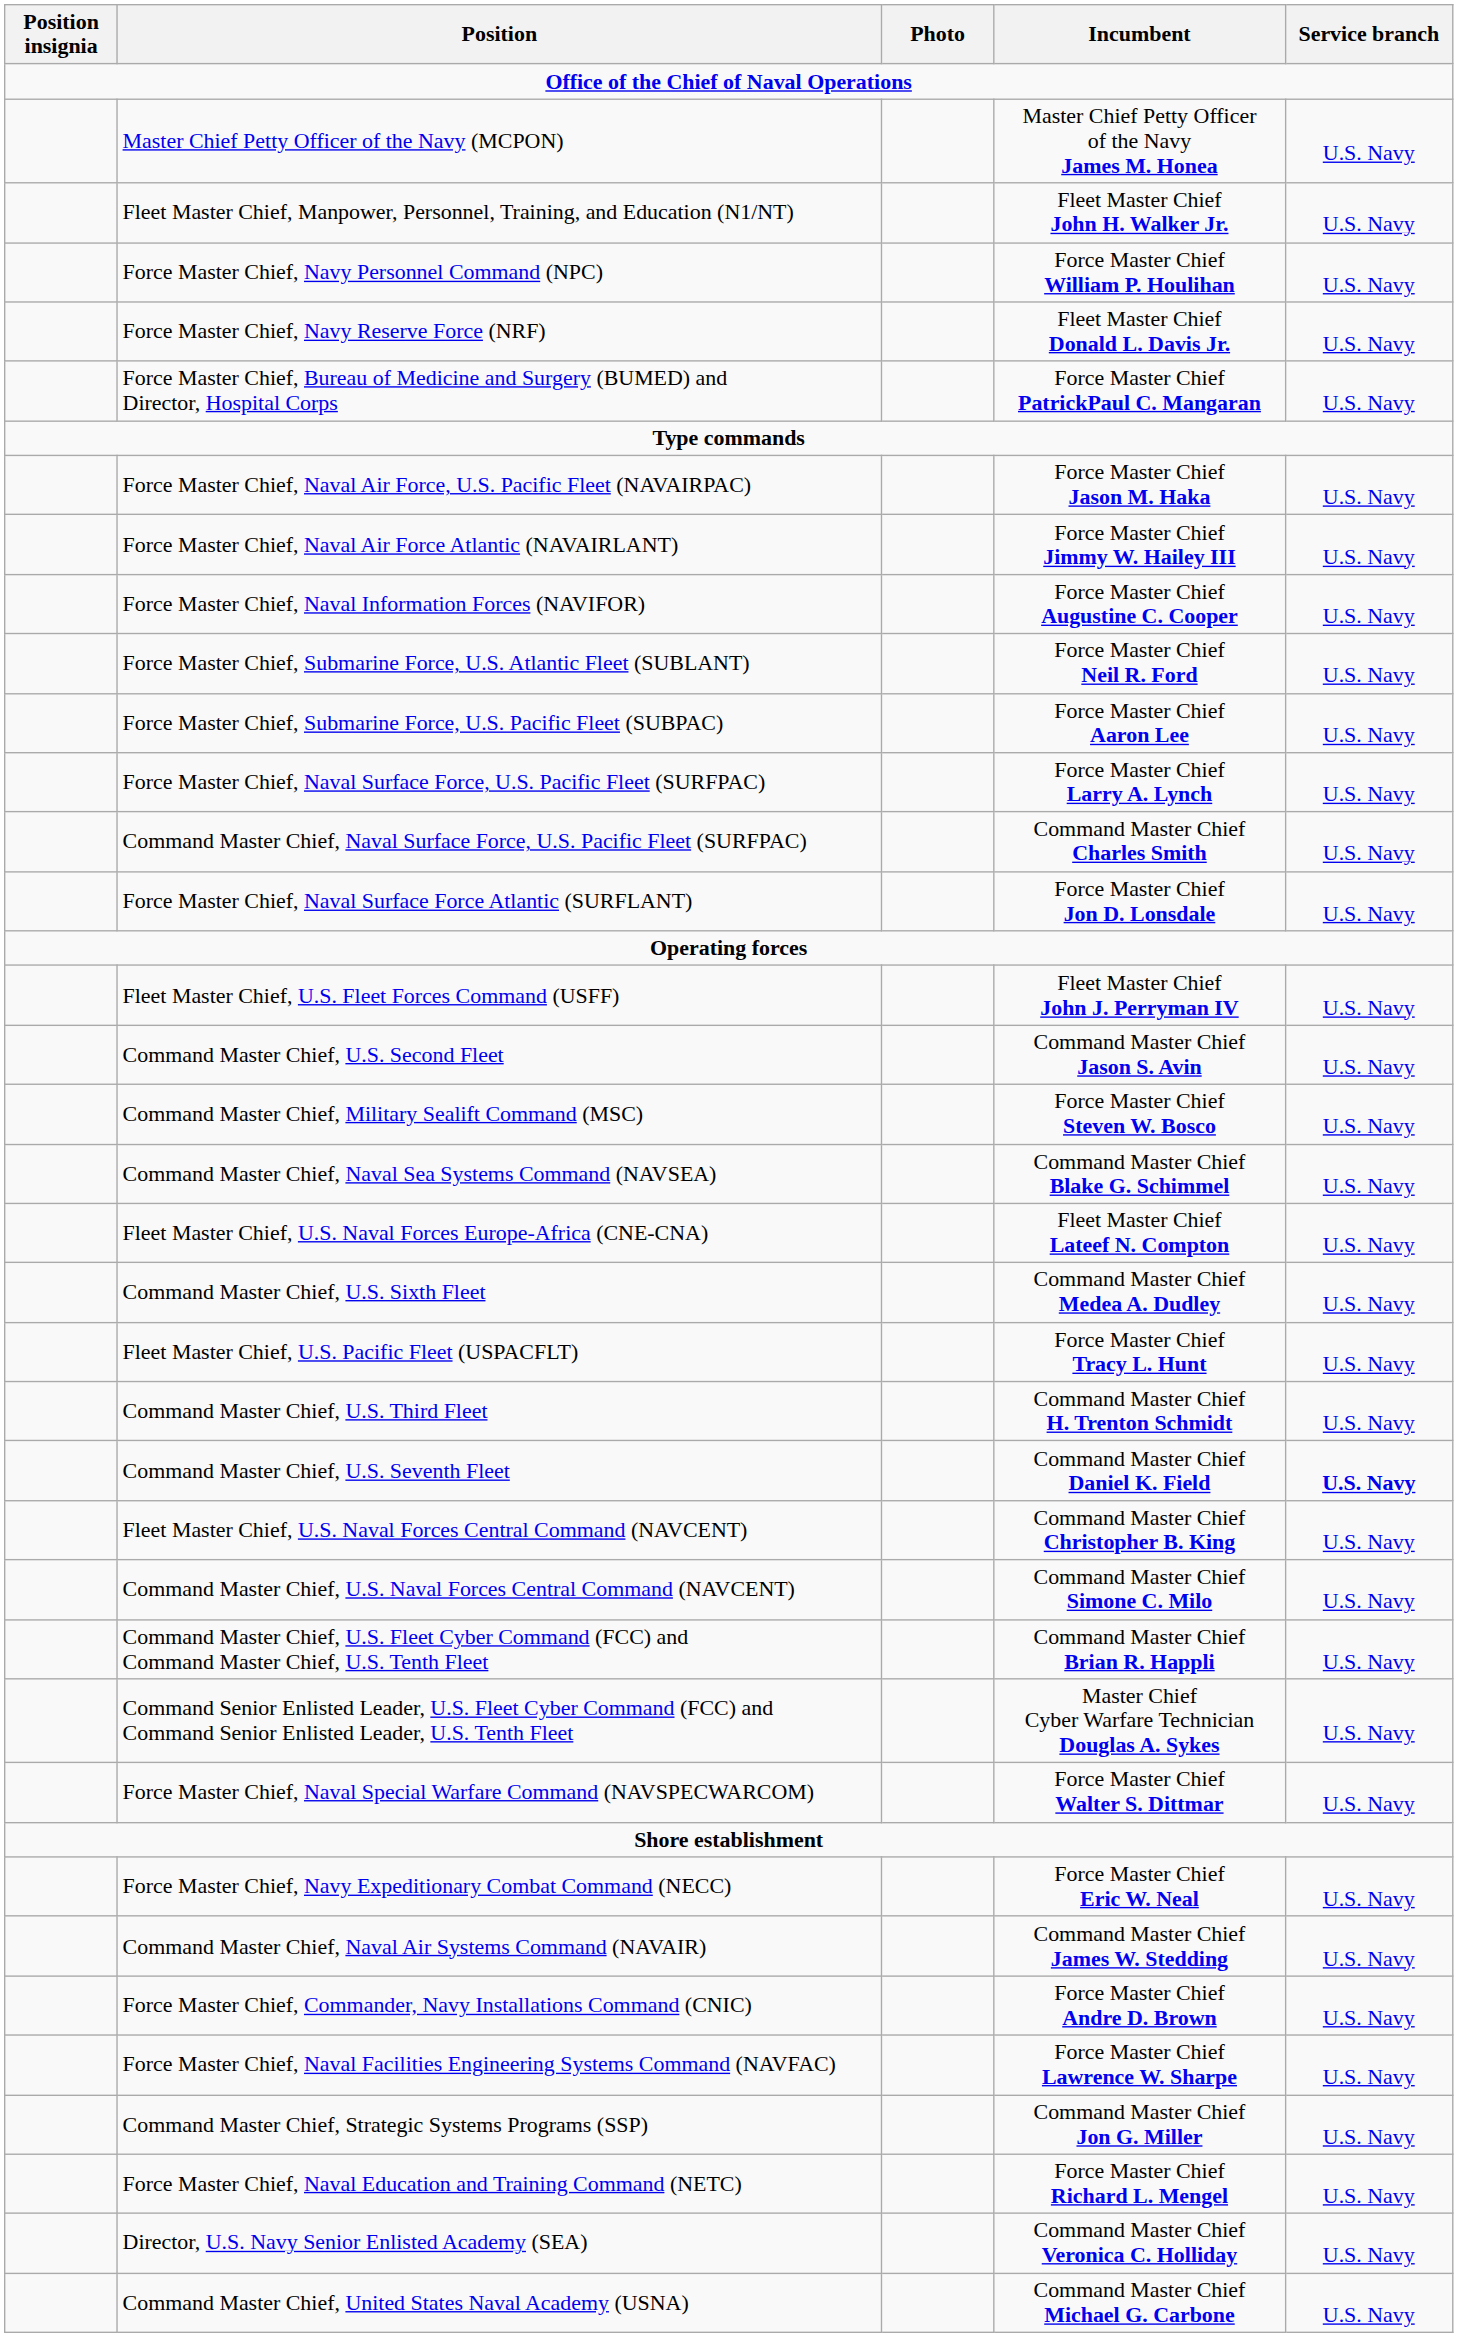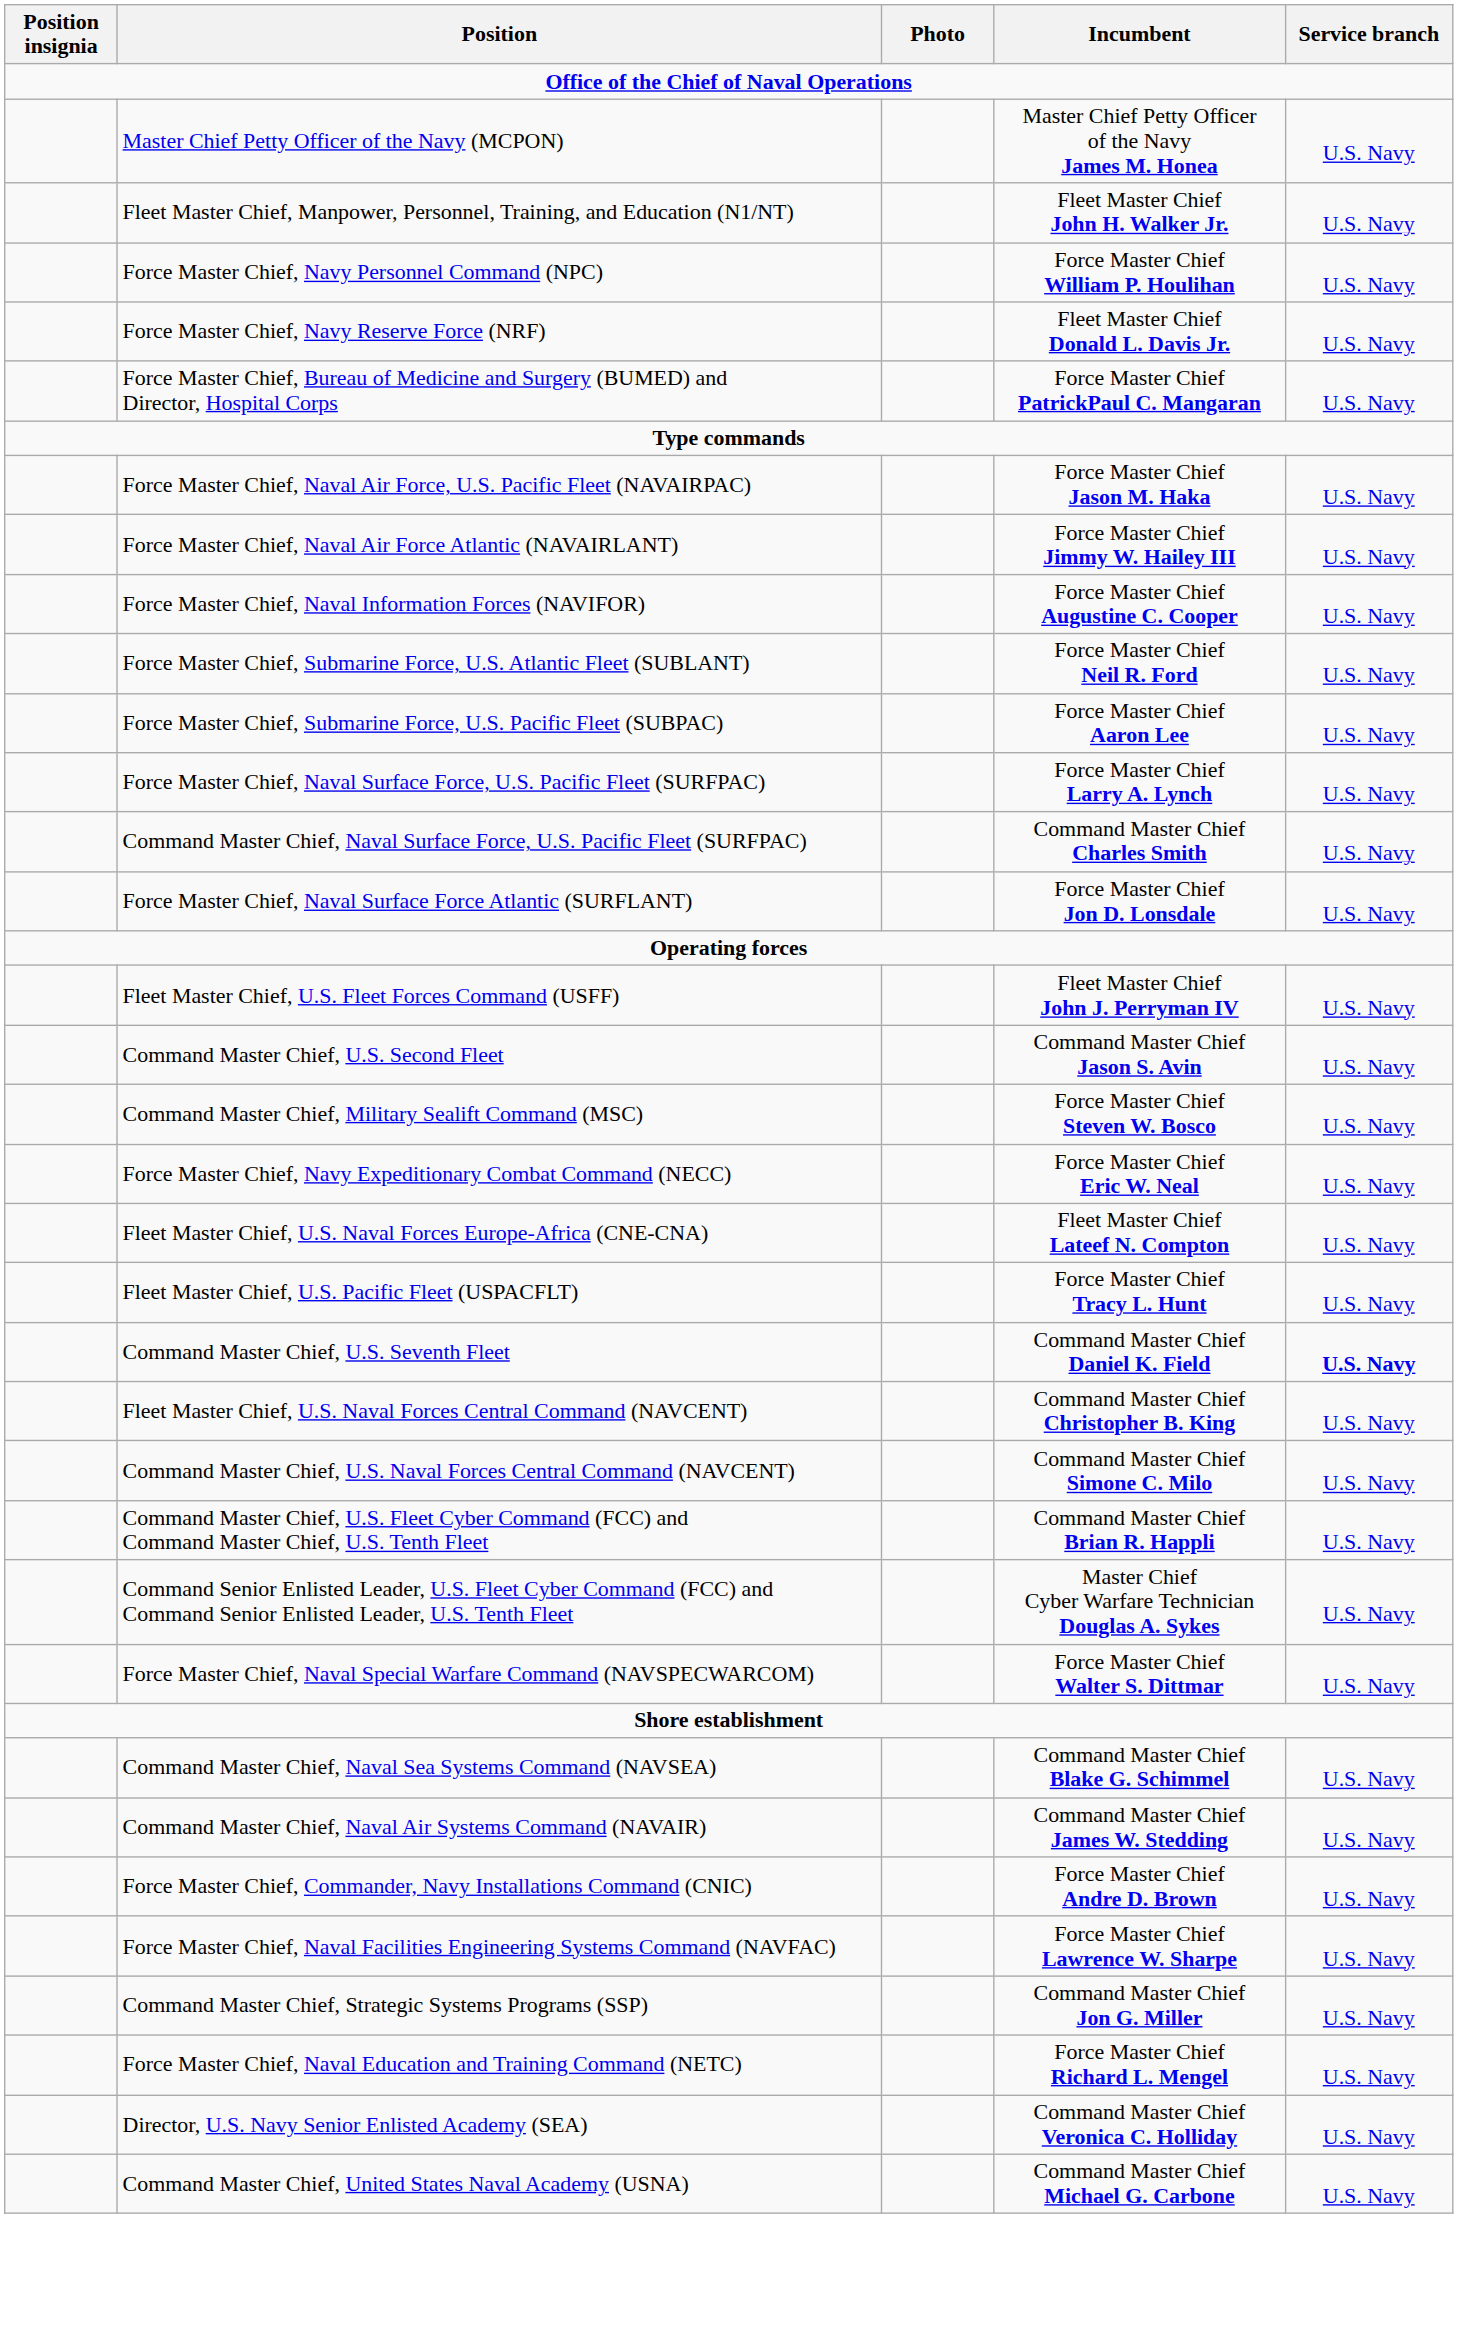 <table class="wikitable">
 <tr>
 <th width="75" style="text-align:center">Position insignia</th>
 <th width="550" style="text-align:center">Position</th>
 <th width="75" style="text-align:center">Photo</th>
 <th width="205" style="text-align:center">Incumbent</th>
 <th width="115" style="text-align:center">Service branch</th>
 </tr>
 <tr>
 <td colspan="5" style="text-align:center"><strong><a href='#'>Office of the Chief of Naval Operations</a></strong></td>
 </tr>
 <tr>
 <td></td>
 <td><a href='#'>Master Chief Petty Officer of the Navy</a> (MCPON)</td>
 <td></td>
 <td style="text-align:center">Master Chief Petty Officer<br>of the Navy<br><strong><a href='#'>James M. Honea</a></strong></td>
 <td style="text-align:center"><br><a href='#'>U.S. Navy</a></td>
 </tr>
 <tr>
 <td> </td>
 <td>Fleet Master Chief, Manpower, Personnel, Training, and Education (N1/NT)</td>
 <td></td>
 <td style="text-align:center">Fleet Master Chief<br><strong><a href='#'>John H. Walker Jr.</a></strong></td>
 <td style="text-align:center"><br><a href='#'>U.S. Navy</a></td>
 </tr>
 <tr>
 <td> </td>
 <td>Force Master Chief, <a href='#'>Navy Personnel Command</a> (NPC)</td>
 <td></td>
 <td style="text-align:center">Force Master Chief<br><strong><a href='#'>William P. Houlihan</a></strong></td>
 <td style="text-align:center"><br><a href='#'>U.S. Navy</a></td>
 </tr>
 <tr>
 <td> </td>
 <td>Force Master Chief, <a href='#'>Navy Reserve Force</a> (NRF)</td>
 <td></td>
 <td style="text-align:center">Fleet Master Chief<br><strong><a href='#'>Donald L. Davis Jr.</a></strong></td>
 <td style="text-align:center"><br><a href='#'>U.S. Navy</a></td>
 </tr>
 <tr>
 <td> </td>
 <td>Force Master Chief, <a href='#'>Bureau of Medicine and Surgery</a> (BUMED) and<br>Director, <a href='#'>Hospital Corps</a></td>
 <td></td>
 <td style="text-align:center">Force Master Chief<br><strong><a href='#'>PatrickPaul C. Mangaran</a></strong></td>
 <td style="text-align:center"><br><a href='#'>U.S. Navy</a></td>
 </tr>
 <tr>
 <td colspan="5" style="text-align:center"><strong>Type commands</strong></td>
 </tr>
 <tr>
 <td> </td>
 <td>Force Master Chief, <a href='#'>Naval Air Force, U.S. Pacific Fleet</a> (NAVAIRPAC)</td>
 <td></td>
 <td style="text-align:center">Force Master Chief<br><strong><a href='#'>Jason M. Haka</a></strong></td>
 <td style="text-align:center"><br><a href='#'>U.S. Navy</a></td>
 </tr>
 <tr>
 <td> </td>
 <td>Force Master Chief, <a href='#'>Naval Air Force Atlantic</a> (NAVAIRLANT)</td>
 <td></td>
 <td style="text-align:center">Force Master Chief<br><strong><a href='#'>Jimmy W. Hailey III</a></strong></td>
 <td style="text-align:center"><br><a href='#'>U.S. Navy</a></td>
 </tr>
 <tr>
 <td> </td>
 <td>Force Master Chief, <a href='#'>Naval Information Forces</a> (NAVIFOR)</td>
 <td></td>
 <td style="text-align:center">Force Master Chief<br><strong><a href='#'>Augustine C. Cooper</a></strong></td>
 <td style="text-align:center"><br><a href='#'>U.S. Navy</a></td>
 </tr>
 <tr>
 <td> </td>
 <td>Force Master Chief, <a href='#'>Submarine Force, U.S. Atlantic Fleet</a> (SUBLANT)</td>
 <td></td>
 <td style="text-align:center">Force Master Chief<br><strong><a href='#'>Neil R. Ford</a></strong></td>
 <td style="text-align:center"><br><a href='#'>U.S. Navy</a></td>
 </tr>
 <tr>
 <td> </td>
 <td>Force Master Chief, <a href='#'>Submarine Force, U.S. Pacific Fleet</a> (SUBPAC)</td>
 <td></td>
 <td style="text-align:center">Force Master Chief<br><strong><a href='#'>Aaron Lee</a></strong></td>
 <td style="text-align:center"><br><a href='#'>U.S. Navy</a></td>
 </tr>
 <tr>
 <td> </td>
 <td>Force Master Chief, <a href='#'>Naval Surface Force, U.S. Pacific Fleet</a> (SURFPAC)</td>
 <td></td>
 <td style="text-align:center">Force Master Chief<br><strong><a href='#'>Larry A. Lynch</a></strong></td>
 <td style="text-align:center"><br><a href='#'>U.S. Navy</a></td>
 </tr>
 <tr>
 <td> </td>
 <td>Command Master Chief, <a href='#'>Naval Surface Force, U.S. Pacific Fleet</a> (SURFPAC)</td>
 <td></td>
 <td style="text-align:center">Command Master Chief<br><strong><a href='#'>Charles Smith</a></strong></td>
 <td style="text-align:center"><br><a href='#'>U.S. Navy</a></td>
 </tr>
 <tr>
 <td> </td>
 <td>Force Master Chief, <a href='#'>Naval Surface Force Atlantic</a> (SURFLANT)</td>
 <td></td>
 <td style="text-align:center">Force Master Chief<br><strong><a href='#'>Jon D. Lonsdale</a></strong></td>
 <td style="text-align:center"><br><a href='#'>U.S. Navy</a></td>
 </tr>
 <tr>
 <td colspan="5" style="text-align:center"><strong>Operating forces</strong></td>
 </tr>
 <tr>
 <td> </td>
 <td>Fleet Master Chief, <a href='#'>U.S. Fleet Forces Command</a> (USFF)</td>
 <td></td>
 <td style="text-align:center">Fleet Master Chief<br><strong><a href='#'>John J. Perryman IV</a></strong></td>
 <td style="text-align:center"><br><a href='#'>U.S. Navy</a></td>
 </tr>
 <tr>
 <td> </td>
 <td>Command Master Chief, <a href='#'>U.S. Second Fleet</a></td>
 <td></td>
 <td style="text-align:center">Command Master Chief<br><strong><a href='#'>Jason S. Avin</a></strong></td>
 <td style="text-align:center"><br><a href='#'>U.S. Navy</a></td>
 </tr>
 <tr>
 <td> </td>
 <td>Command Master Chief, <a href='#'>Military Sealift Command</a> (MSC)</td>
 <td></td>
 <td style="text-align:center">Force Master Chief<br><strong><a href='#'>Steven W. Bosco</a></strong></td>
 <td style="text-align:center"><br><a href='#'>U.S. Navy</a></td>
 </tr>
 <tr>
 <td> </td>
-<td>Command Master Chief, <a href='#'>Naval Sea Systems Command</a> (NAVSEA)</td>
+<td>Force Master Chief, <a href='#'>Navy Expeditionary Combat Command</a> (NECC)</td>
 <td></td>
-<td style="text-align:center">Command Master Chief<br><strong><a href='#'>Blake G. Schimmel</a></strong></td>
+<td style="text-align:center">Force Master Chief<br><strong><a href='#'>Eric W. Neal</a></strong></td>
 <td style="text-align:center"><br><a href='#'>U.S. Navy</a></td>
 </tr>
 <tr>
 <td> </td>
 <td>Fleet Master Chief, <a href='#'>U.S. Naval Forces Europe-Africa</a> (CNE-CNA)</td>
 <td></td>
 <td style="text-align:center">Fleet Master Chief<br><strong><a href='#'>Lateef N. Compton</a></strong></td>
 <td style="text-align:center"><br><a href='#'>U.S. Navy</a></td>
 </tr>
 <tr>
 <td> </td>
-<td>Command Master Chief, <a href='#'>U.S. Sixth Fleet</a></td>
-<td></td>
-<td style="text-align:center">Command Master Chief<br><strong><a href='#'>Medea A. Dudley</a></strong></td>
-<td style="text-align:center"><br><a href='#'>U.S. Navy</a></td>
-</tr>
-<tr>
-<td> </td>
 <td>Fleet Master Chief, <a href='#'>U.S. Pacific Fleet</a> (USPACFLT)</td>
 <td></td>
 <td style="text-align:center">Force Master Chief<br><strong><a href='#'>Tracy L. Hunt</a></strong></td>
-<td style="text-align:center"><br><a href='#'>U.S. Navy</a></td>
-</tr>
-<tr>
-<td> </td>
-<td>Command Master Chief, <a href='#'>U.S. Third Fleet</a></td>
-<td></td>
-<td style="text-align:center">Command Master Chief<br><strong><a href='#'>H. Trenton Schmidt</a></strong></td>
 <td style="text-align:center"><br><a href='#'>U.S. Navy</a></td>
 </tr>
 <tr>
 <td> </td>
 <td>Command Master Chief, <a href='#'>U.S. Seventh Fleet</a></td>
 <td></td>
 <td style="text-align:center">Command Master Chief<br><strong><a href='#'>Daniel K. Field</a></strong></td>
 <td style="text-align:center"><strong><br><a href='#'>U.S. Navy</a></strong></td>
 </tr>
 <tr>
 <td> </td>
 <td>Fleet Master Chief, <a href='#'>U.S. Naval Forces Central Command</a> (NAVCENT)</td>
 <td></td>
 <td style="text-align:center">Command Master Chief<br><strong><a href='#'>Christopher B. King</a></strong></td>
 <td style="text-align:center"><br><a href='#'>U.S. Navy</a></td>
 </tr>
 <tr>
 <td> </td>
 <td>Command Master Chief, <a href='#'>U.S. Naval Forces Central Command</a> (NAVCENT)</td>
 <td></td>
 <td style="text-align:center">Command Master Chief<br><strong><a href='#'>Simone C. Milo</a></strong></td>
 <td style="text-align:center"><br><a href='#'>U.S. Navy</a></td>
 </tr>
 <tr>
 <td>  </td>
 <td>Command Master Chief, <a href='#'>U.S. Fleet Cyber Command</a> (FCC) and<br>Command Master Chief, <a href='#'>U.S. Tenth Fleet</a></td>
 <td></td>
 <td style="text-align:center">Command Master Chief<br><strong><a href='#'>Brian R. Happli</a></strong></td>
 <td style="text-align:center"><br><a href='#'>U.S. Navy</a></td>
 </tr>
 <tr>
 <td>  </td>
 <td>Command Senior Enlisted Leader, <a href='#'>U.S. Fleet Cyber Command</a> (FCC) and<br>Command Senior Enlisted Leader, <a href='#'>U.S. Tenth Fleet</a></td>
 <td></td>
 <td style="text-align:center">Master Chief<br>Cyber Warfare Technician<br><strong><a href='#'>Douglas A. Sykes</a></strong></td>
 <td style="text-align:center"><br><a href='#'>U.S. Navy</a></td>
 </tr>
 <tr>
 <td> </td>
 <td>Force Master Chief, <a href='#'>Naval Special Warfare Command</a> (NAVSPECWARCOM)</td>
 <td></td>
 <td style="text-align:center">Force Master Chief<br><strong><a href='#'>Walter S. Dittmar</a></strong></td>
 <td style="text-align:center"><br><a href='#'>U.S. Navy</a></td>
 </tr>
 <tr>
 <td colspan="5" style="text-align:center"><strong>Shore establishment</strong></td>
 </tr>
 <tr>
 <td> </td>
-<td>Force Master Chief, <a href='#'>Navy Expeditionary Combat Command</a> (NECC)</td>
+<td>Command Master Chief, <a href='#'>Naval Sea Systems Command</a> (NAVSEA)</td>
 <td></td>
-<td style="text-align:center">Force Master Chief<br><strong><a href='#'>Eric W. Neal</a></strong></td>
+<td style="text-align:center">Command Master Chief<br><strong><a href='#'>Blake G. Schimmel</a></strong></td>
 <td style="text-align:center"><br><a href='#'>U.S. Navy</a></td>
 </tr>
 <tr>
 <td> </td>
 <td>Command Master Chief, <a href='#'>Naval Air Systems Command</a> (NAVAIR)</td>
 <td></td>
 <td style="text-align:center">Command Master Chief<br><strong><a href='#'>James W. Stedding</a></strong></td>
 <td style="text-align:center"><br><a href='#'>U.S. Navy</a></td>
 </tr>
 <tr>
 <td> </td>
 <td>Force Master Chief, <a href='#'>Commander, Navy Installations Command</a> (CNIC)</td>
 <td></td>
 <td style="text-align:center">Force Master Chief<br><strong><a href='#'>Andre D. Brown</a></strong></td>
 <td style="text-align:center"><br><a href='#'>U.S. Navy</a></td>
 </tr>
 <tr>
 <td> </td>
 <td>Force Master Chief, <a href='#'>Naval Facilities Engineering Systems Command</a> (NAVFAC)</td>
 <td></td>
 <td style="text-align:center">Force Master Chief<br><strong><a href='#'>Lawrence W. Sharpe</a></strong></td>
 <td style="text-align:center"><br><a href='#'>U.S. Navy</a></td>
 </tr>
 <tr>
 <td> </td>
 <td>Command Master Chief, Strategic Systems Programs (SSP)</td>
 <td></td>
 <td style="text-align:center">Command Master Chief<br><strong><a href='#'>Jon G. Miller</a></strong></td>
 <td style="text-align:center"><br><a href='#'>U.S. Navy</a></td>
 </tr>
 <tr>
 <td> </td>
 <td>Force Master Chief, <a href='#'>Naval Education and Training Command</a> (NETC)</td>
 <td></td>
 <td style="text-align:center">Force Master Chief<br><strong><a href='#'>Richard L. Mengel</a></strong></td>
 <td style="text-align:center"><br><a href='#'>U.S. Navy</a></td>
 </tr>
 <tr>
 <td> </td>
 <td>Director, <a href='#'>U.S. Navy Senior Enlisted Academy</a> (SEA)</td>
 <td></td>
 <td style="text-align:center">Command Master Chief<br><strong><a href='#'>Veronica C. Holliday</a></strong></td>
 <td style="text-align:center"><br><a href='#'>U.S. Navy</a></td>
 </tr>
 <tr>
 <td> </td>
 <td>Command Master Chief, <a href='#'>United States Naval Academy</a> (USNA)</td>
 <td></td>
 <td style="text-align:center">Command Master Chief<br><strong><a href='#'>Michael G. Carbone</a></strong></td>
 <td style="text-align:center"><br><a href='#'>U.S. Navy</a></td>
 </tr>
 </table>
